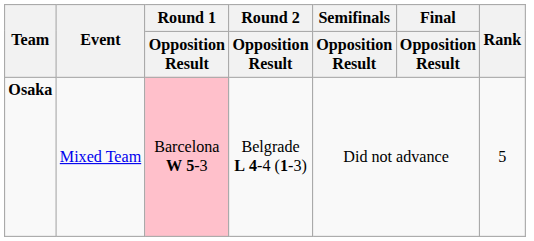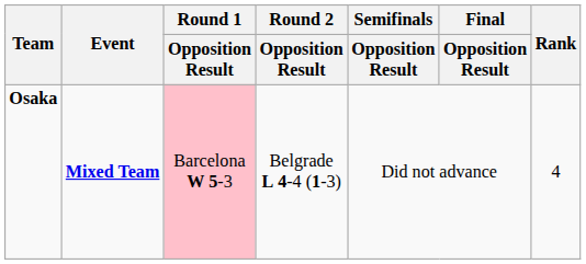 <table class="wikitable" border="1" style="font-size:90%">
 <tr>
 <th rowspan=2>Team</th>
 <th rowspan=2>Event</th>
 <th>Round 1</th>
 <th>Round 2</th>
 <th>Semifinals</th>
 <th>Final</th>
 <th rowspan=2>Rank</th>
 </tr>
 <tr>
 <th>Opposition<br>Result</th>
 <th>Opposition<br>Result</th>
 <th>Opposition<br>Result</th>
 <th>Opposition<br>Result</th>
 </tr>
 <tr>
 <td><strong>Osaka</strong><br><br><br><br><br><br><br><br></td>
-<td><a href='#'>Mixed Team</a></td>
+<td><strong><a href='#'>Mixed Team</a></strong></td>
 <td align=center style="background: pink;">Barcelona <br> <strong>W</strong> <strong>5</strong>-3</td>
 <td align=center>Belgrade <br> <strong>L</strong> <strong>4</strong>-4 (<strong>1</strong>-3)</td>
 <td align=center colspan=2>Did not advance</td>
-<td align=center>5</td>
+<td align=center>4</td>
 </tr>
 </table>
